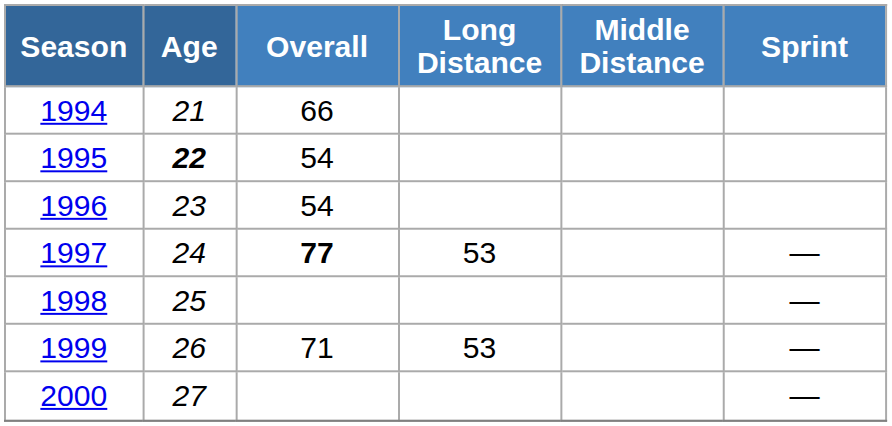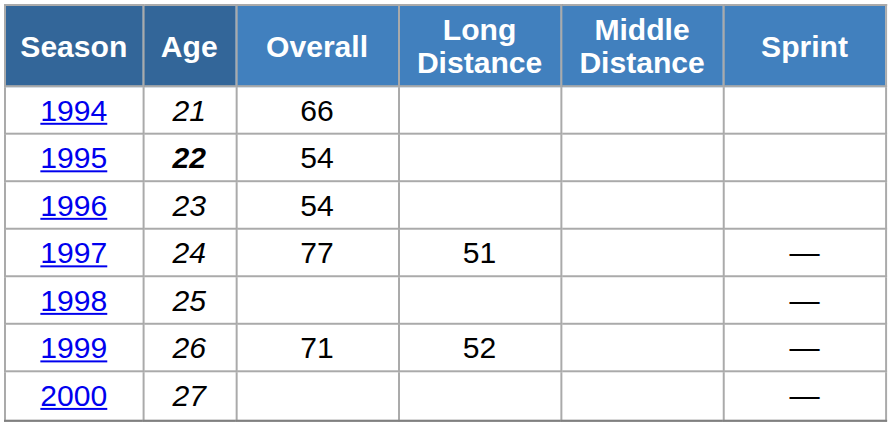 <table class="wikitable" style="font-size:95%; text-align:center; border:grey solid 1px; border-collapse:collapse; background:#ffffff;">
 <tr>
 <th style="background-color:#369; color:white; width:60px;" rowspan="2"> Season </th>
 <th style="background-color:#369; color:white; width:40px;" rowspan="2"> Age </th>
 </tr>
 <tr>
 <th style="background-color:#4180be; color:white; width:75px;">Overall</th>
 <th style="background-color:#4180be; color:white; width:75px;">Long Distance</th>
 <th style="background-color:#4180be; color:white; width:75px;">Middle Distance</th>
 <th style="background-color:#4180be; color:white; width:75px;">Sprint</th>
 </tr>
 <tr>
 <td><a href='#'>1994</a></td>
 <td><em>21</em></td>
 <td>66</td>
 <td></td>
 <td></td>
 <td></td>
 </tr>
 <tr>
 <td><a href='#'>1995</a></td>
 <td><strong><em>22</em></strong></td>
 <td>54</td>
 <td></td>
 <td></td>
 <td></td>
 </tr>
 <tr>
 <td><a href='#'>1996</a></td>
 <td><em>23</em></td>
 <td>54</td>
 <td></td>
 <td></td>
 <td></td>
 </tr>
 <tr>
 <td><a href='#'>1997</a></td>
 <td><em>24</em></td>
-<td><strong>77</strong></td>
-<td>53</td>
+<td>77</td>
+<td>51</td>
 <td></td>
 <td>—</td>
 </tr>
 <tr>
 <td><a href='#'>1998</a></td>
 <td><em>25</em></td>
 <td></td>
 <td></td>
 <td></td>
 <td>—</td>
 </tr>
 <tr>
 <td><a href='#'>1999</a></td>
 <td><em>26</em></td>
 <td>71</td>
-<td>53</td>
+<td>52</td>
 <td></td>
 <td>—</td>
 </tr>
 <tr>
 <td><a href='#'>2000</a></td>
 <td><em>27</em></td>
 <td></td>
 <td></td>
 <td></td>
 <td>—</td>
 </tr>
 <tr>
 </tr>
 </table>
